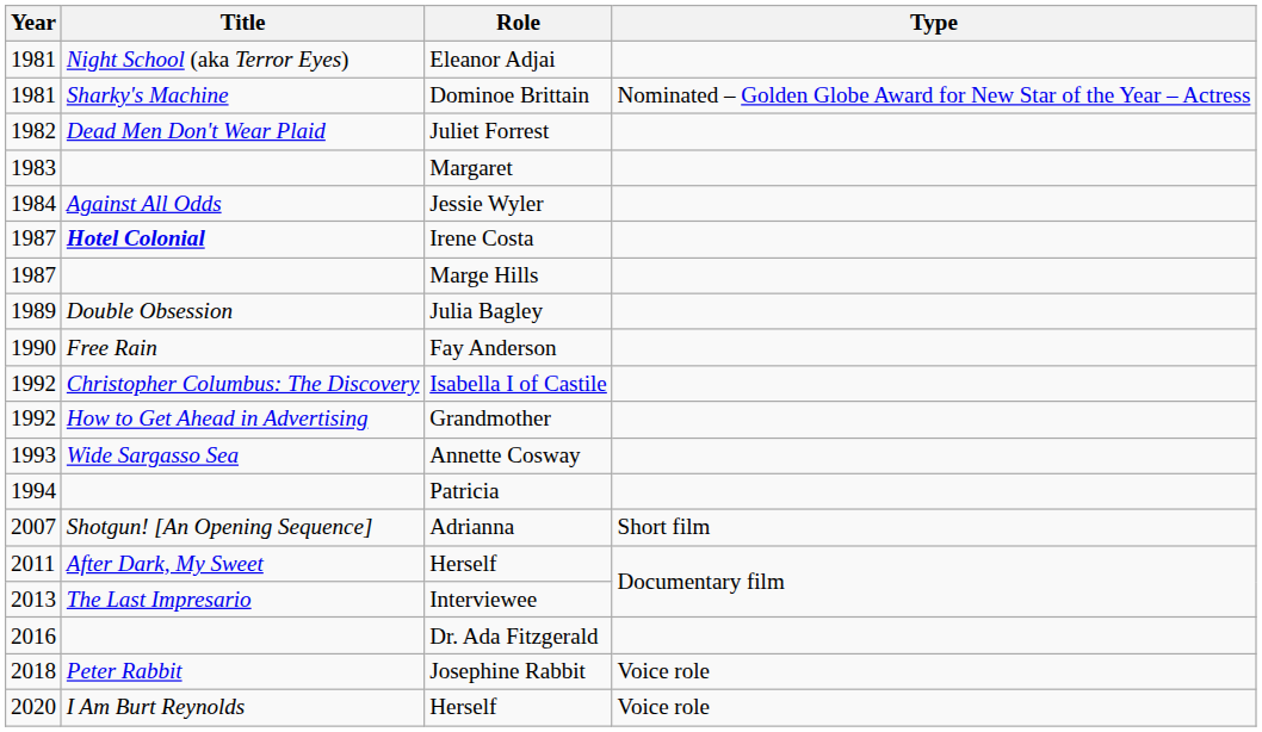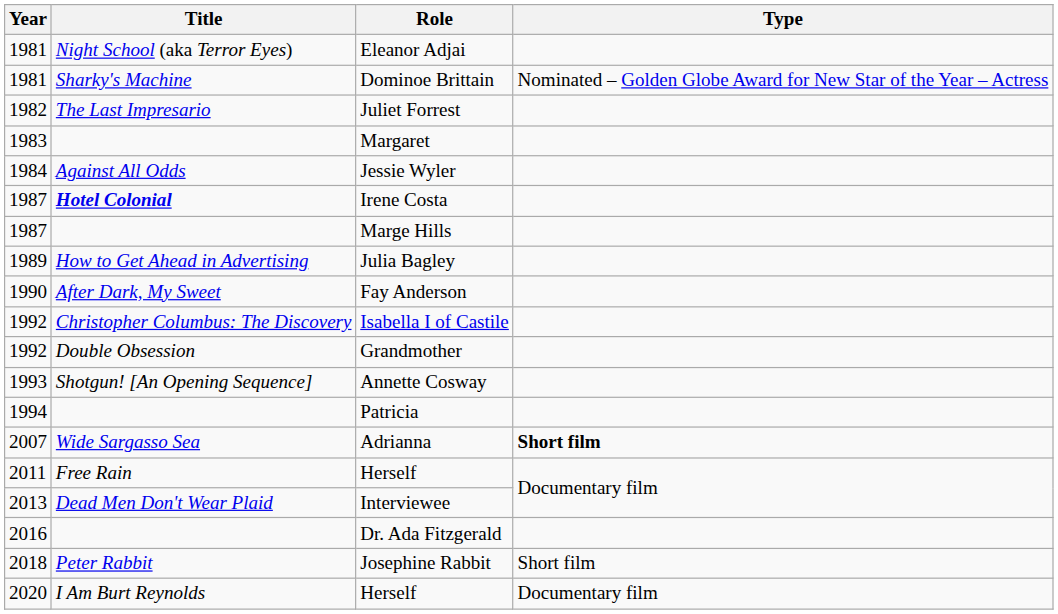 <table class="wikitable">
 <tr>
 <th>Year</th>
 <th>Title</th>
 <th>Role</th>
 <th>Type</th>
 </tr>
 <tr>
 <td>1981</td>
 <td><em><a href='#'>Night School</a></em> (aka <em>Terror Eyes</em>)</td>
 <td>Eleanor Adjai</td>
 <td></td>
 </tr>
 <tr>
 <td>1981</td>
 <td><em><a href='#'>Sharky's Machine</a></em></td>
 <td>Dominoe Brittain</td>
 <td>Nominated – <a href='#'>Golden Globe Award for New Star of the Year – Actress</a></td>
 </tr>
 <tr>
 <td>1982</td>
-<td><em><a href='#'>Dead Men Don't Wear Plaid</a></em></td>
+<td><em><a href='#'>The Last Impresario</a></em></td>
 <td>Juliet Forrest</td>
 <td></td>
 </tr>
 <tr>
 <td>1983</td>
 <td><em></em></td>
 <td>Margaret</td>
 <td></td>
 </tr>
 <tr>
 <td>1984</td>
 <td><em><a href='#'>Against All Odds</a></em></td>
 <td>Jessie Wyler</td>
 <td></td>
 </tr>
 <tr>
 <td>1987</td>
 <td><strong><em><a href='#'>Hotel Colonial</a></em></strong></td>
 <td>Irene Costa</td>
 <td></td>
 </tr>
 <tr>
 <td>1987</td>
 <td><em></em></td>
 <td>Marge Hills</td>
 <td></td>
 </tr>
 <tr>
 <td>1989</td>
-<td><em>Double Obsession</em></td>
+<td><em><a href='#'>How to Get Ahead in Advertising</a></em></td>
 <td>Julia Bagley</td>
 <td></td>
 </tr>
 <tr>
 <td>1990</td>
-<td><em>Free Rain</em></td>
+<td><em><a href='#'>After Dark, My Sweet</a></em></td>
 <td>Fay Anderson</td>
 <td></td>
 </tr>
 <tr>
 <td>1992</td>
 <td><em><a href='#'>Christopher Columbus: The Discovery</a></em></td>
 <td><a href='#'>Isabella I of Castile</a></td>
 <td></td>
 </tr>
 <tr>
 <td>1992</td>
-<td><em><a href='#'>How to Get Ahead in Advertising</a></em></td>
+<td><em>Double Obsession</em></td>
 <td>Grandmother</td>
 <td></td>
 </tr>
 <tr>
 <td>1993</td>
-<td><em><a href='#'>Wide Sargasso Sea</a></em></td>
+<td><em>Shotgun! [An Opening Sequence]</em></td>
 <td>Annette Cosway</td>
 <td></td>
 </tr>
 <tr>
 <td>1994</td>
 <td><em></em></td>
 <td>Patricia</td>
 <td></td>
 </tr>
 <tr>
 <td>2007</td>
-<td><em>Shotgun! [An Opening Sequence]</em></td>
+<td><em><a href='#'>Wide Sargasso Sea</a></em></td>
 <td>Adrianna</td>
-<td>Short film</td>
+<td><strong>Short film</strong></td>
 </tr>
 <tr>
 <td>2011</td>
-<td><em><a href='#'>After Dark, My Sweet</a></em></td>
+<td><em>Free Rain</em></td>
 <td>Herself</td>
 <td rowspan=2>Documentary film</td>
 </tr>
 <tr>
 <td>2013</td>
-<td><em><a href='#'>The Last Impresario</a></em></td>
+<td><em><a href='#'>Dead Men Don't Wear Plaid</a></em></td>
 <td>Interviewee</td>
 </tr>
 <tr>
 <td>2016</td>
 <td><em></em></td>
 <td>Dr. Ada Fitzgerald</td>
 <td></td>
 </tr>
 <tr>
 <td>2018</td>
 <td><em><a href='#'>Peter Rabbit</a></em></td>
 <td>Josephine Rabbit</td>
-<td>Voice role</td>
+<td>Short film</td>
 </tr>
 <tr>
 <td>2020</td>
 <td><em>I Am Burt Reynolds</em></td>
 <td>Herself</td>
-<td>Voice role</td>
+<td>Documentary film</td>
 </tr>
 </table>
